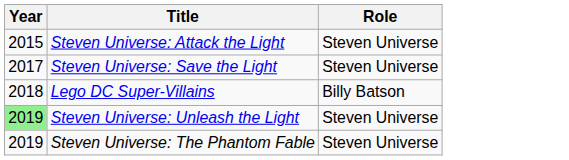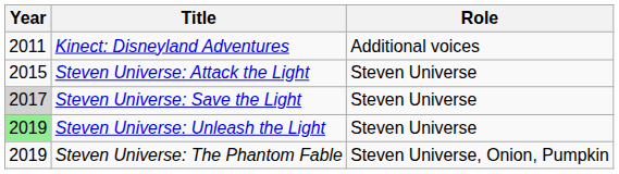 <table class="wikitable sortable">
 <tr>
 <th>Year</th>
 <th>Title</th>
 <th>Role</th>
 </tr>
 <tr>
+<td>2011</td>
+<td><em><a href='#'>Kinect: Disneyland Adventures</a></em></td>
+<td>Additional voices</td>
+</tr>
+<tr>
 <td>2015</td>
 <td><em><a href='#'>Steven Universe: Attack the Light</a></em></td>
 <td>Steven Universe</td>
 </tr>
 <tr>
-<td>2017</td>
+<td style="background: lightgrey;">2017</td>
 <td><em><a href='#'>Steven Universe: Save the Light</a></em></td>
 <td>Steven Universe</td>
-</tr>
-<tr>
-<td>2018</td>
-<td><em><a href='#'>Lego DC Super-Villains</a></em></td>
-<td>Billy Batson</td>
 </tr>
 <tr>
 <td style="background: lightgreen;">2019</td>
 <td><em><a href='#'>Steven Universe: Unleash the Light</a></em></td>
 <td>Steven Universe</td>
 </tr>
 <tr>
 <td>2019</td>
 <td><em>Steven Universe: The Phantom Fable</em></td>
-<td>Steven Universe</td>
+<td>Steven Universe, Onion, Pumpkin</td>
 </tr>
 </table>
